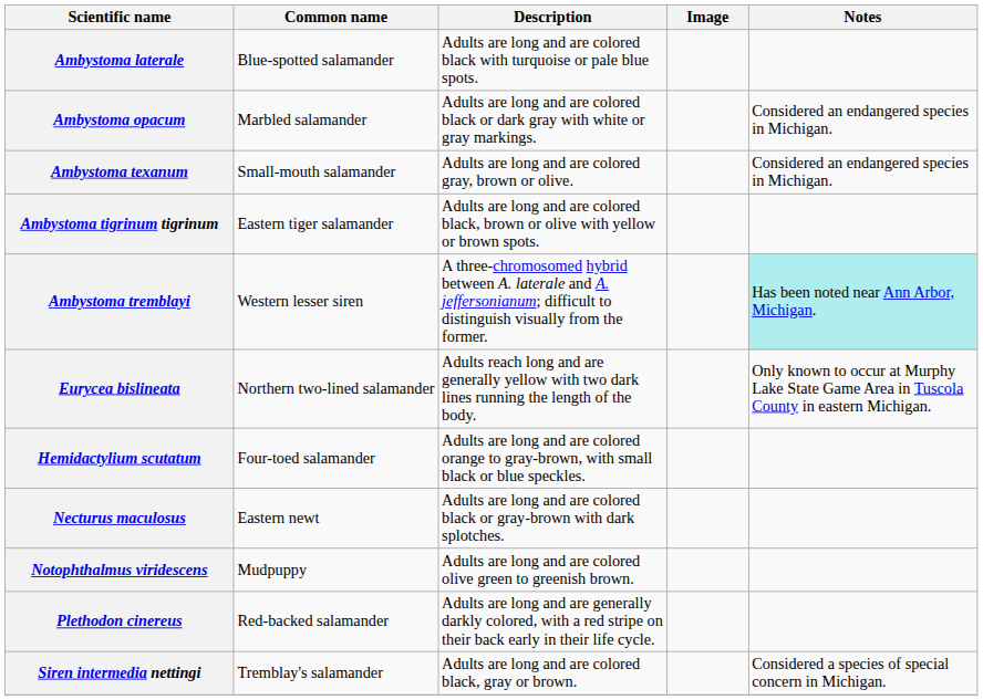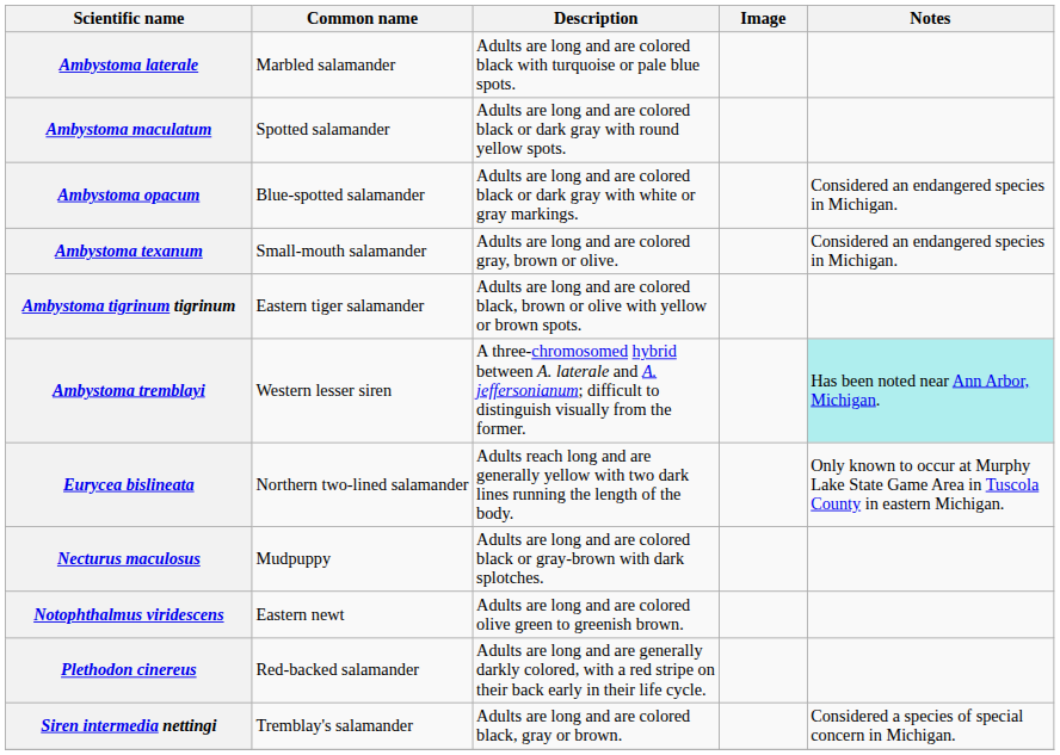 <table class="wikitable sortable plainrowheaders">
 <tr>
 <th scope="col" width="225">Scientific name</th>
 <th scope="col" width="200">Common name</th>
 <th scope="col" class="unsortable" width="225">Description</th>
 <th scope="col" class="unsortable" width="75">Image</th>
 <th scope="col" class="unsortable" width="225">Notes</th>
 </tr>
 <tr>
 <th scope="row"><em><a href='#'>Ambystoma laterale</a></em></th>
-<td>Blue-spotted salamander</td>
+<td>Marbled salamander</td>
 <td>Adults are  long and are colored black with turquoise or pale blue spots.</td>
 <td></td>
 <td></td>
 </tr>
 <tr>
+<th scope="row"><em><a href='#'>Ambystoma maculatum</a></em></th>
+<td>Spotted salamander</td>
+<td>Adults are  long and are colored black or dark gray with round yellow spots.</td>
+<td></td>
+<td></td>
+</tr>
+<tr>
 <th scope="row"><em><a href='#'>Ambystoma opacum</a></em></th>
-<td>Marbled salamander</td>
+<td>Blue-spotted salamander</td>
 <td>Adults are  long and are colored black or dark gray with white or gray markings.</td>
 <td></td>
 <td>Considered an endangered species in Michigan.</td>
 </tr>
 <tr>
 <th scope="row"><em><a href='#'>Ambystoma texanum</a></em></th>
 <td>Small-mouth salamander</td>
 <td>Adults are  long and are colored gray, brown or olive.</td>
 <td></td>
 <td>Considered an endangered species in Michigan.</td>
 </tr>
 <tr>
 <th scope="row"><em><a href='#'>Ambystoma tigrinum</a> tigrinum</em></th>
 <td>Eastern tiger salamander</td>
 <td>Adults are  long and are colored black, brown or olive with yellow or brown spots.</td>
 <td></td>
 <td></td>
 </tr>
 <tr>
 <th scope="row"><em><a href='#'>Ambystoma tremblayi</a></em></th>
 <td>Western lesser siren</td>
 <td>A three-<a href='#'>chromosomed</a> <a href='#'>hybrid</a> between <em>A. laterale</em> and <em><a href='#'>A. jeffersonianum</a></em>; difficult to distinguish visually from the former.</td>
 <td></td>
 <td style="background: paleturquoise;">Has been noted near <a href='#'>Ann Arbor, Michigan</a>.</td>
 </tr>
 <tr>
 <th scope="row"><em><a href='#'>Eurycea bislineata</a></em></th>
 <td>Northern two-lined salamander</td>
 <td>Adults reach  long and are generally yellow with two dark lines running the length of the body.</td>
 <td></td>
 <td>Only known to occur at Murphy Lake State Game Area in <a href='#'>Tuscola County</a> in eastern Michigan.</td>
 </tr>
 <tr>
-<th scope="row"><em><a href='#'>Hemidactylium scutatum</a></em></th>
-<td>Four-toed salamander</td>
-<td>Adults are  long and are colored orange to gray-brown, with small black or blue speckles.</td>
-<td></td>
-<td></td>
-</tr>
-<tr>
 <th scope="row"><em><a href='#'>Necturus maculosus</a></em></th>
-<td>Eastern newt</td>
+<td>Mudpuppy</td>
 <td>Adults are  long and are colored black or gray-brown with dark splotches.</td>
 <td></td>
 <td></td>
 </tr>
 <tr>
 <th scope="row"><em><a href='#'>Notophthalmus viridescens</a></em></th>
-<td>Mudpuppy</td>
+<td>Eastern newt</td>
 <td>Adults are  long and are colored olive green to greenish brown.</td>
 <td></td>
 <td></td>
 </tr>
 <tr>
 <th scope="row"><em><a href='#'>Plethodon cinereus</a></em></th>
 <td>Red-backed salamander</td>
 <td>Adults are  long and are generally darkly colored, with a red stripe on their back early in their life cycle.</td>
 <td></td>
 <td></td>
 </tr>
 <tr>
 <th scope="row"><em><a href='#'>Siren intermedia</a> nettingi</em></th>
 <td>Tremblay's salamander</td>
 <td>Adults are  long and are colored black, gray or brown.</td>
 <td></td>
 <td>Considered a species of special concern in Michigan.</td>
 </tr>
 <tr>
 </tr>
 </table>
